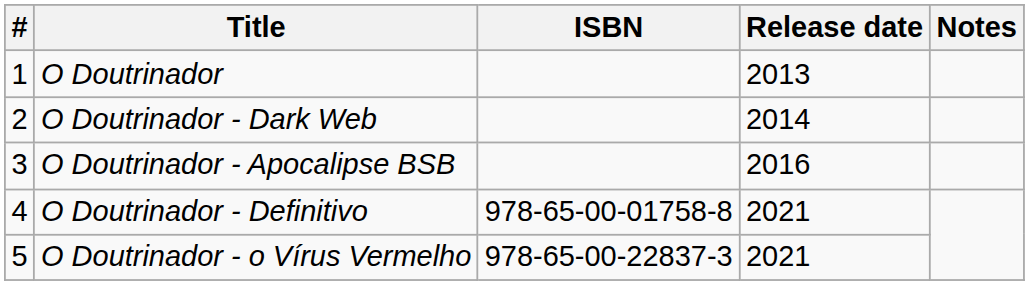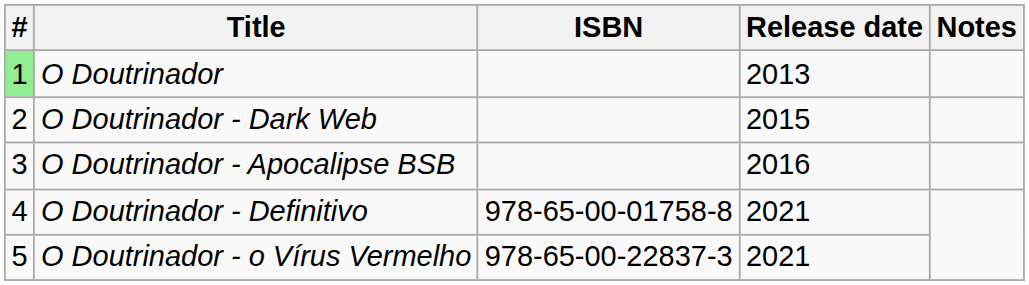 <table class="wikitable">
 <tr>
 <th>#</th>
 <th>Title</th>
 <th>ISBN</th>
 <th>Release date</th>
 <th>Notes</th>
 </tr>
 <tr>
-<td>1</td>
+<td style="background: lightgreen;">1</td>
 <td><em>O Doutrinador</em></td>
 <td></td>
 <td>2013</td>
 <td></td>
 </tr>
 <tr>
 <td>2</td>
 <td><em>O Doutrinador - Dark Web</em></td>
 <td></td>
-<td>2014</td>
+<td>2015</td>
 <td></td>
 </tr>
 <tr>
 <td>3</td>
 <td><em>O Doutrinador - Apocalipse BSB</em></td>
 <td></td>
 <td>2016</td>
 <td></td>
 </tr>
 <tr>
 <td>4</td>
 <td><em>O Doutrinador - Definitivo</em></td>
 <td>978-65-00-01758-8</td>
 <td>2021</td>
 </tr>
 <tr>
 <td>5</td>
 <td><em>O Doutrinador - o Vírus Vermelho</em></td>
 <td>978-65-00-22837-3</td>
 <td>2021</td>
 </tr>
 </table>
